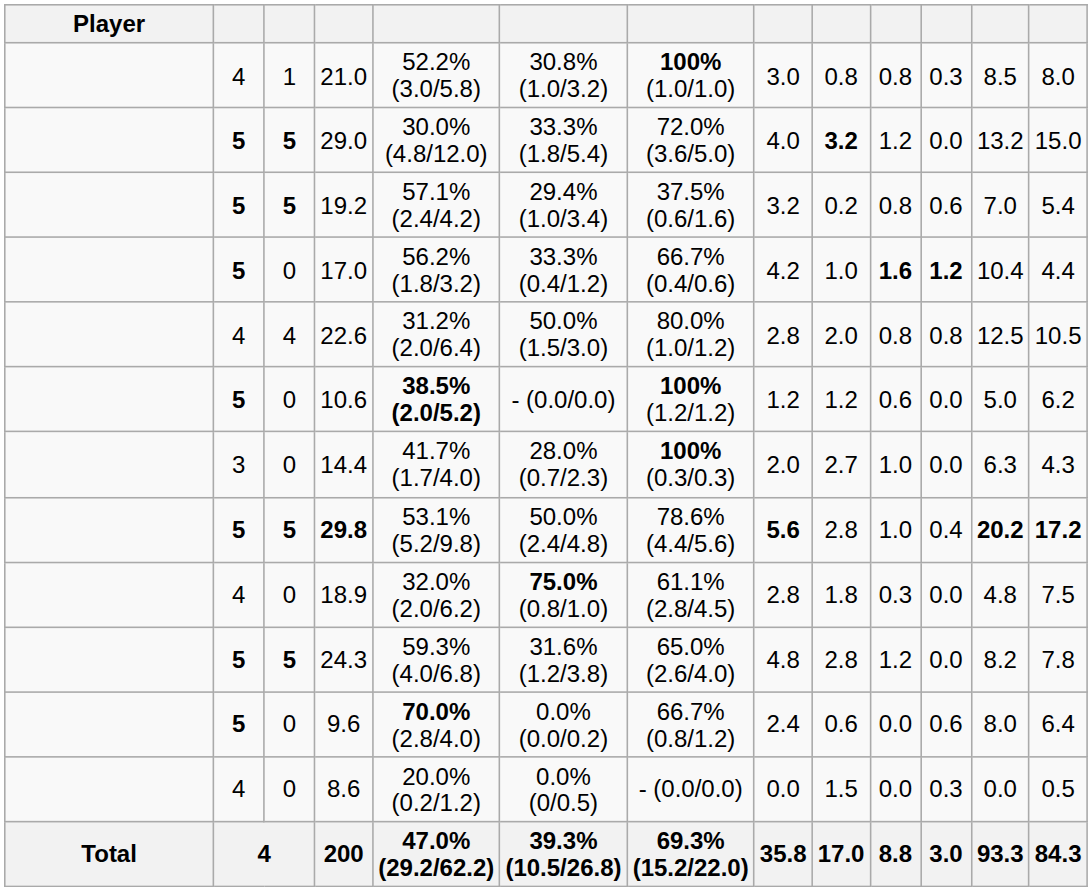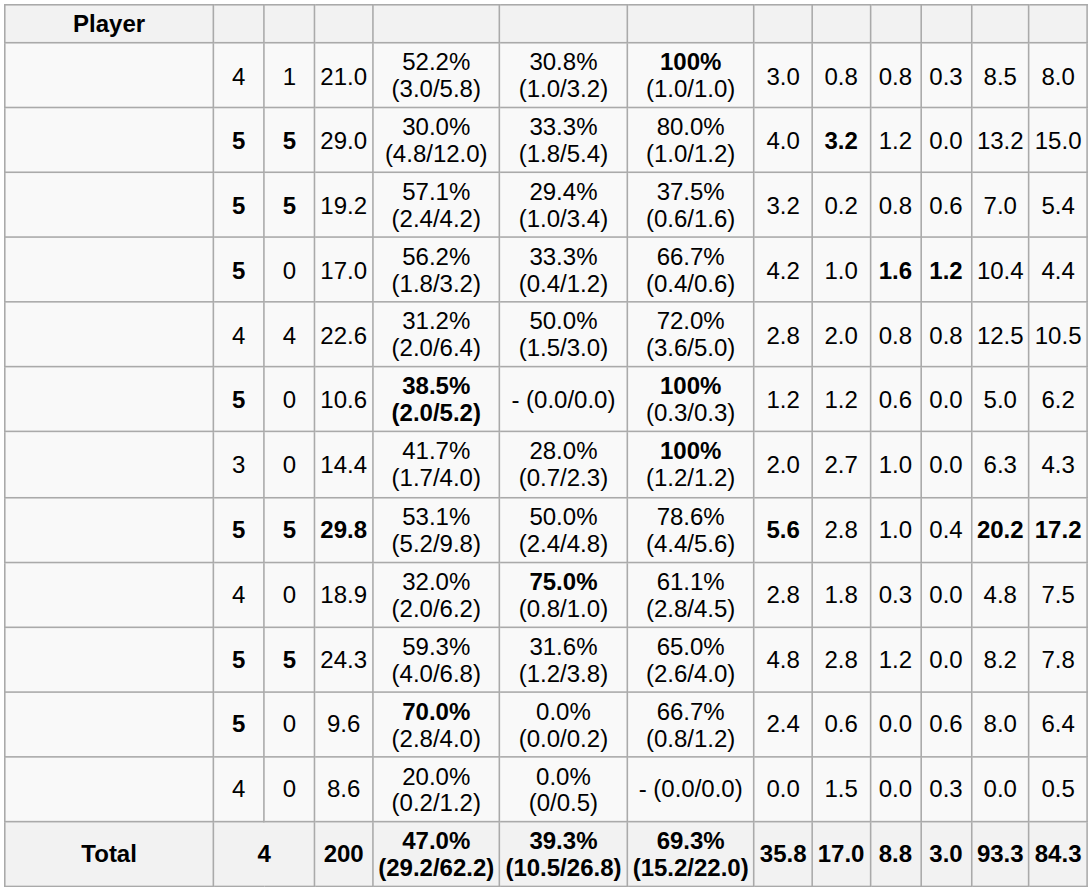 <table class="wikitable sortable" style="text-align:center; font-size:95%">
 <tr>
 <th scope="col" width="125px">Player</th>
 <th scope="col" width="25px"></th>
 <th scope="col" width="25px"></th>
 <th scope="col" width="25px"></th>
 <th scope="col" width="60px"></th>
 <th scope="col" width="60px"></th>
 <th scope="col" width="60px"></th>
 <th scope="col" width="25px"></th>
 <th scope="col" width="25px"></th>
 <th scope="col" width="25px"></th>
 <th scope="col" width="25px"></th>
 <th scope="col" width="25px"></th>
 <th scope="col" width="25px"></th>
 </tr>
 <tr>
 <td></td>
 <td>4</td>
 <td>1</td>
 <td>21.0</td>
 <td>52.2% (3.0/5.8)</td>
 <td>30.8% (1.0/3.2)</td>
 <td><strong>100%</strong> (1.0/1.0)</td>
 <td>3.0</td>
 <td>0.8</td>
 <td>0.8</td>
 <td>0.3</td>
 <td>8.5</td>
 <td>8.0</td>
 </tr>
 <tr>
 <td></td>
 <td><strong>5</strong></td>
 <td><strong>5</strong></td>
 <td>29.0</td>
 <td>30.0% (4.8/12.0)</td>
 <td>33.3% (1.8/5.4)</td>
-<td>72.0% (3.6/5.0)</td>
+<td>80.0% (1.0/1.2)</td>
 <td>4.0</td>
 <td><strong>3.2</strong></td>
 <td>1.2</td>
 <td>0.0</td>
 <td>13.2</td>
 <td>15.0</td>
 </tr>
 <tr>
 <td></td>
 <td><strong>5</strong></td>
 <td><strong>5</strong></td>
 <td>19.2</td>
 <td>57.1% (2.4/4.2)</td>
 <td>29.4% (1.0/3.4)</td>
 <td>37.5% (0.6/1.6)</td>
 <td>3.2</td>
 <td>0.2</td>
 <td>0.8</td>
 <td>0.6</td>
 <td>7.0</td>
 <td>5.4</td>
 </tr>
 <tr>
 <td></td>
 <td><strong>5</strong></td>
 <td>0</td>
 <td>17.0</td>
 <td>56.2% (1.8/3.2)</td>
 <td>33.3% (0.4/1.2)</td>
 <td>66.7% (0.4/0.6)</td>
 <td>4.2</td>
 <td>1.0</td>
 <td><strong>1.6</strong></td>
 <td><strong>1.2</strong></td>
 <td>10.4</td>
 <td>4.4</td>
 </tr>
 <tr>
 <td></td>
 <td>4</td>
 <td>4</td>
 <td>22.6</td>
 <td>31.2% (2.0/6.4)</td>
 <td>50.0% (1.5/3.0)</td>
-<td>80.0% (1.0/1.2)</td>
+<td>72.0% (3.6/5.0)</td>
 <td>2.8</td>
 <td>2.0</td>
 <td>0.8</td>
 <td>0.8</td>
 <td>12.5</td>
 <td>10.5</td>
 </tr>
 <tr>
 <td></td>
 <td><strong>5</strong></td>
 <td>0</td>
 <td>10.6</td>
 <td><strong>38.5% (2.0/5.2)</strong></td>
 <td>- (0.0/0.0)</td>
-<td><strong>100%</strong> (1.2/1.2)</td>
+<td><strong>100%</strong> (0.3/0.3)</td>
 <td>1.2</td>
 <td>1.2</td>
 <td>0.6</td>
 <td>0.0</td>
 <td>5.0</td>
 <td>6.2</td>
 </tr>
 <tr>
 <td></td>
 <td>3</td>
 <td>0</td>
 <td>14.4</td>
 <td>41.7% (1.7/4.0)</td>
 <td>28.0% (0.7/2.3)</td>
-<td><strong>100%</strong> (0.3/0.3)</td>
+<td><strong>100%</strong> (1.2/1.2)</td>
 <td>2.0</td>
 <td>2.7</td>
 <td>1.0</td>
 <td>0.0</td>
 <td>6.3</td>
 <td>4.3</td>
 </tr>
 <tr>
 <td></td>
 <td><strong>5</strong></td>
 <td><strong>5</strong></td>
 <td><strong>29.8</strong></td>
 <td>53.1% (5.2/9.8)</td>
 <td>50.0% (2.4/4.8)</td>
 <td>78.6% (4.4/5.6)</td>
 <td><strong>5.6</strong></td>
 <td>2.8</td>
 <td>1.0</td>
 <td>0.4</td>
 <td><strong>20.2</strong></td>
 <td><strong>17.2</strong></td>
 </tr>
 <tr>
 <td></td>
 <td>4</td>
 <td>0</td>
 <td>18.9</td>
 <td>32.0% (2.0/6.2)</td>
 <td><strong>75.0%</strong> (0.8/1.0)</td>
 <td>61.1% (2.8/4.5)</td>
 <td>2.8</td>
 <td>1.8</td>
 <td>0.3</td>
 <td>0.0</td>
 <td>4.8</td>
 <td>7.5</td>
 </tr>
 <tr>
 <td></td>
 <td><strong>5</strong></td>
 <td><strong>5</strong></td>
 <td>24.3</td>
 <td>59.3% (4.0/6.8)</td>
 <td>31.6% (1.2/3.8)</td>
 <td>65.0% (2.6/4.0)</td>
 <td>4.8</td>
 <td>2.8</td>
 <td>1.2</td>
 <td>0.0</td>
 <td>8.2</td>
 <td>7.8</td>
 </tr>
 <tr>
 <td></td>
 <td><strong>5</strong></td>
 <td>0</td>
 <td>9.6</td>
 <td><strong>70.0%</strong> (2.8/4.0)</td>
 <td>0.0% (0.0/0.2)</td>
 <td>66.7% (0.8/1.2)</td>
 <td>2.4</td>
 <td>0.6</td>
 <td>0.0</td>
 <td>0.6</td>
 <td>8.0</td>
 <td>6.4</td>
 </tr>
 <tr>
 <td></td>
 <td>4</td>
 <td>0</td>
 <td>8.6</td>
 <td>20.0% (0.2/1.2)</td>
 <td>0.0% (0/0.5)</td>
 <td>- (0.0/0.0)</td>
 <td>0.0</td>
 <td>1.5</td>
 <td>0.0</td>
 <td>0.3</td>
 <td>0.0</td>
 <td>0.5</td>
 </tr>
 <tr class="sortbottom">
 <th>Total</th>
 <th colspan=2>4</th>
 <th>200</th>
 <th>47.0% (29.2/62.2)</th>
 <th>39.3% (10.5/26.8)</th>
 <th>69.3% (15.2/22.0)</th>
 <th>35.8</th>
 <th>17.0</th>
 <th>8.8</th>
 <th>3.0</th>
 <th>93.3</th>
 <th>84.3</th>
 </tr>
 </table>
